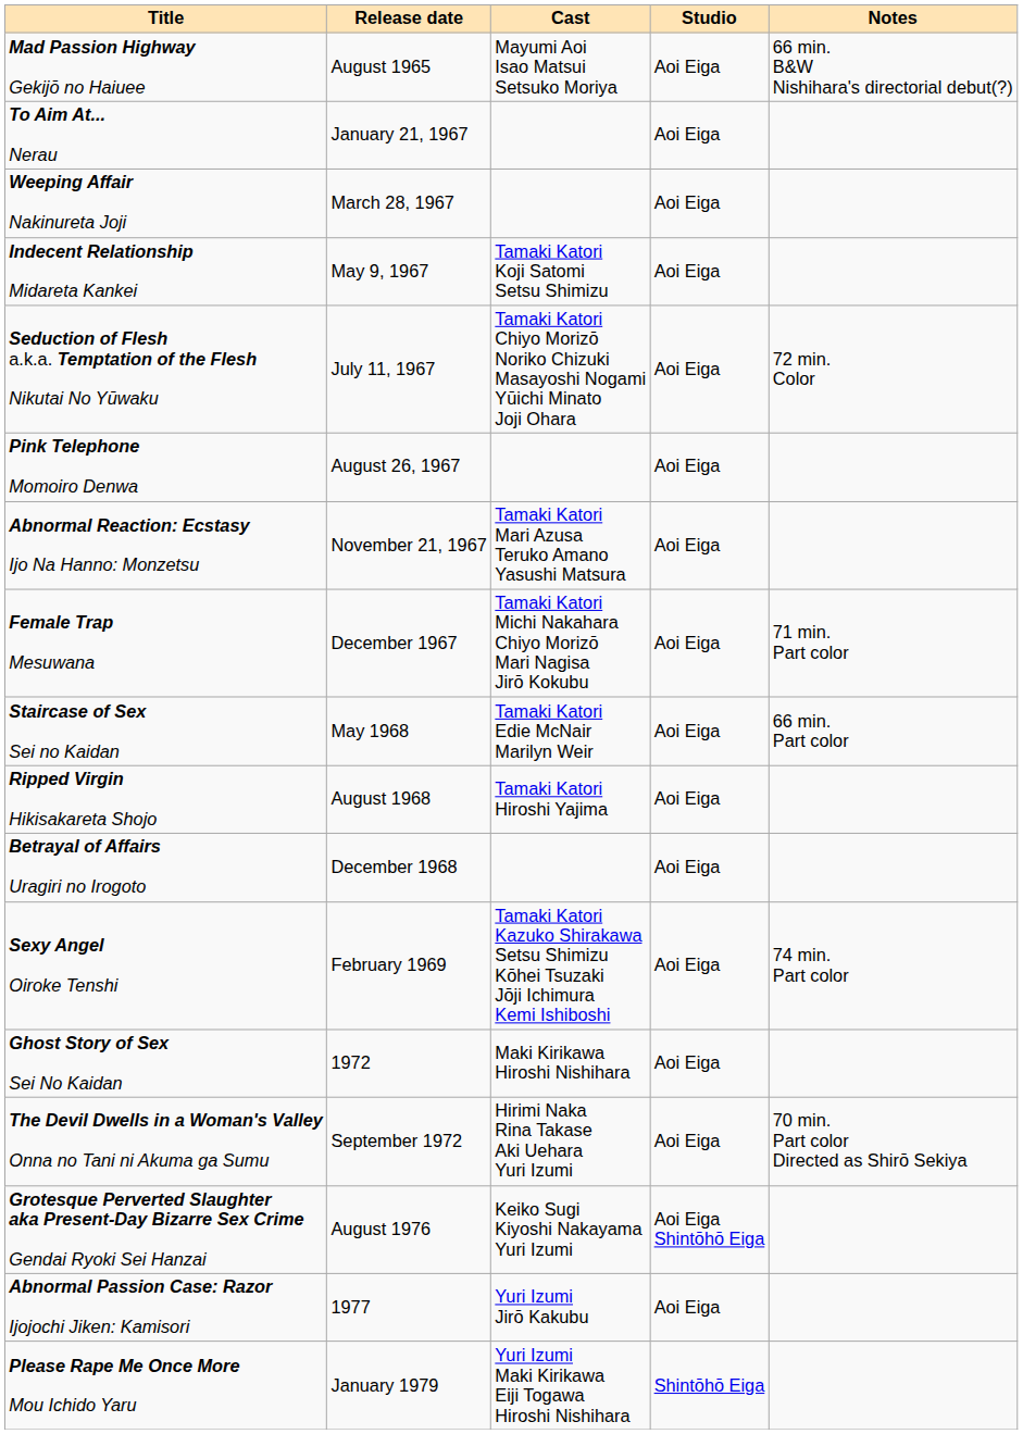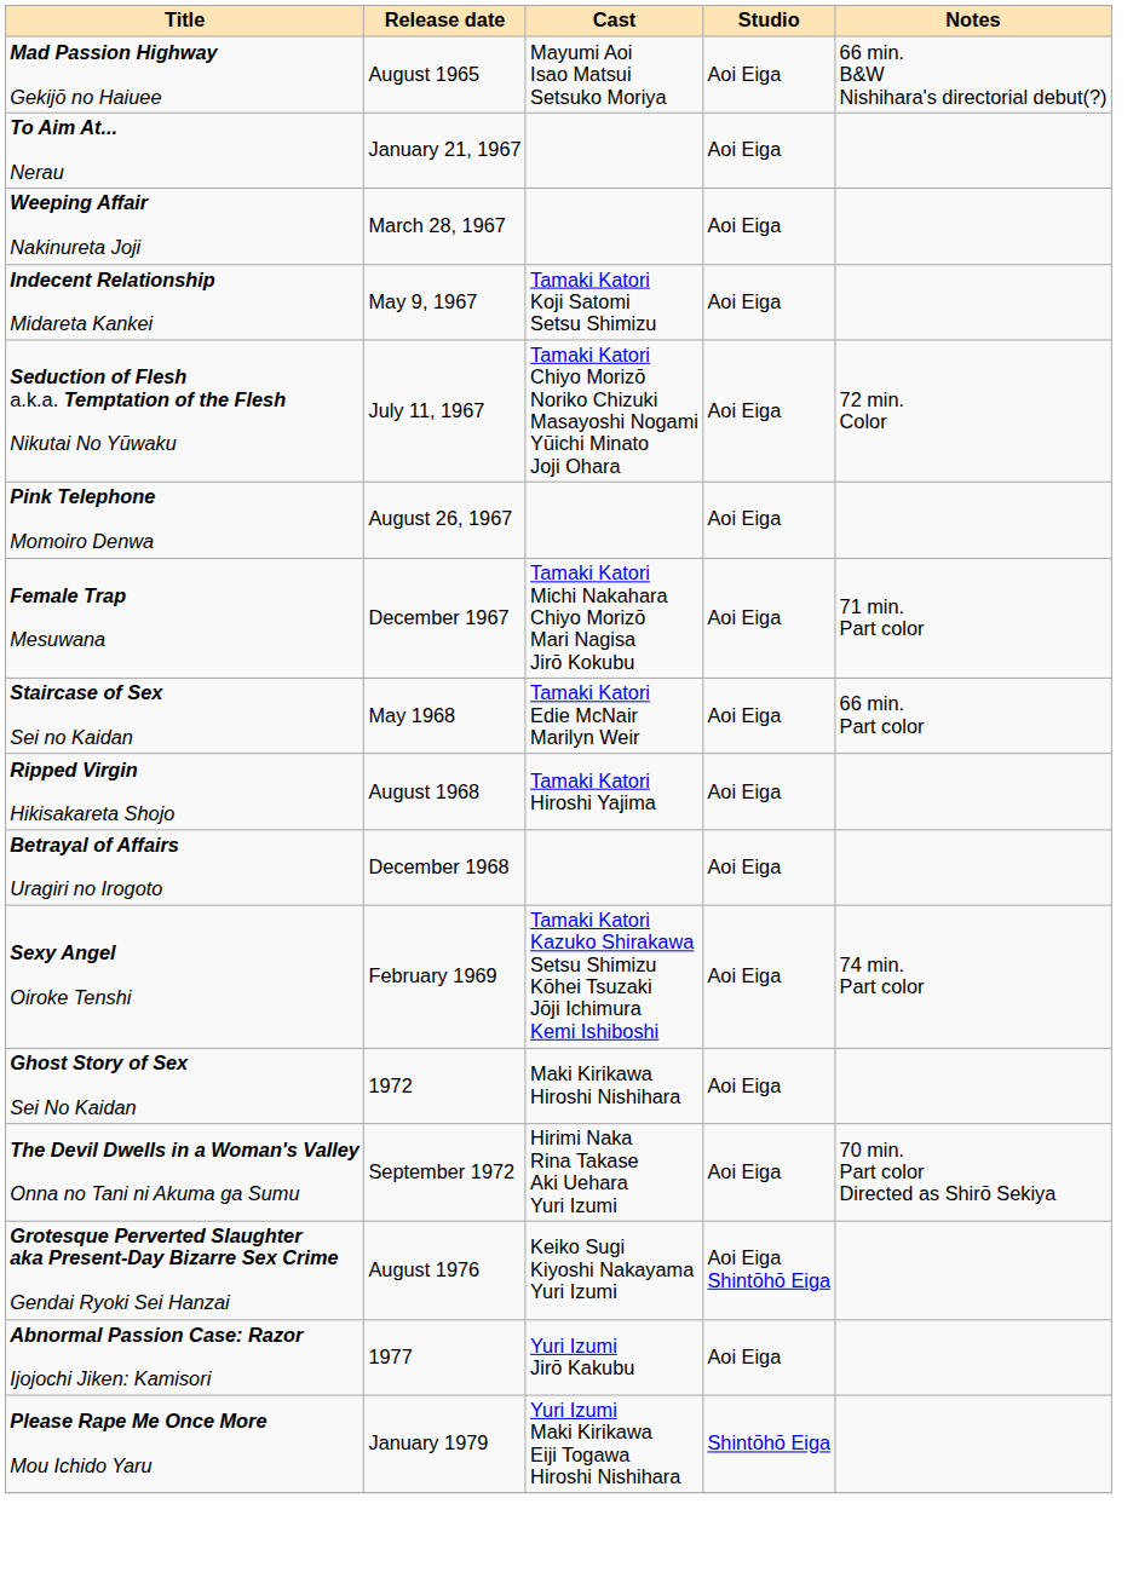 <table class="wikitable sortable">
 <tr>
 <th style="background:#FFE4B5;">Title</th>
 <th style="background:#FFE4B5;">Release date</th>
 <th style="background:#FFE4B5;">Cast</th>
 <th style="background:#FFE4B5;">Studio</th>
 <th style="background:#FFE4B5;">Notes</th>
 </tr>
 <tr>
 <td><strong><em>Mad Passion Highway</em></strong><br><br><em>Gekijō no Haiuee</em></td>
 <td>August 1965</td>
 <td>Mayumi Aoi<br>Isao Matsui<br>Setsuko Moriya</td>
 <td>Aoi Eiga</td>
 <td>66 min.<br>B&W<br>Nishihara's directorial debut(?)</td>
 </tr>
 <tr>
 <td><strong><em>To Aim At...</em></strong><br><br><em>Nerau</em></td>
 <td>January 21, 1967</td>
 <td></td>
 <td>Aoi Eiga</td>
 <td></td>
 </tr>
 <tr>
 <td><strong><em>Weeping Affair</em></strong><br><br><em>Nakinureta Joji</em></td>
 <td>March 28, 1967</td>
 <td></td>
 <td>Aoi Eiga</td>
 <td></td>
 </tr>
 <tr>
 <td><strong><em>Indecent Relationship</em></strong><br><br><em>Midareta Kankei</em></td>
 <td>May 9, 1967</td>
 <td><a href='#'>Tamaki Katori</a><br>Koji Satomi<br>Setsu Shimizu</td>
 <td>Aoi Eiga</td>
 <td></td>
 </tr>
 <tr>
 <td><strong><em>Seduction of Flesh</em></strong><br>a.k.a. <strong><em>Temptation of the Flesh</em></strong><br><br><em>Nikutai No Yūwaku</em></td>
 <td>July 11, 1967</td>
 <td><a href='#'>Tamaki Katori</a><br>Chiyo Morizō<br>Noriko Chizuki<br>Masayoshi Nogami<br>Yūichi Minato<br>Joji Ohara</td>
 <td>Aoi Eiga</td>
 <td>72 min.<br>Color</td>
 </tr>
 <tr>
 <td><strong><em>Pink Telephone</em></strong><br><br><em>Momoiro Denwa</em></td>
 <td>August 26, 1967</td>
 <td></td>
-<td>Aoi Eiga</td>
-<td></td>
-</tr>
-<tr>
-<td><strong><em>Abnormal Reaction: Ecstasy</em></strong><br><br><em>Ijo Na Hanno: Monzetsu</em></td>
-<td>November 21, 1967</td>
-<td><a href='#'>Tamaki Katori</a><br>Mari Azusa<br>Teruko Amano<br>Yasushi Matsura</td>
 <td>Aoi Eiga</td>
 <td></td>
 </tr>
 <tr>
 <td><strong><em>Female Trap</em></strong><br><br><em>Mesuwana</em></td>
 <td>December 1967</td>
 <td><a href='#'>Tamaki Katori</a><br>Michi Nakahara<br>Chiyo Morizō<br>Mari Nagisa<br>Jirō Kokubu</td>
 <td>Aoi Eiga</td>
 <td>71 min.<br>Part color</td>
 </tr>
 <tr>
 <td><strong><em>Staircase of Sex</em></strong><br><br><em>Sei no Kaidan</em></td>
 <td>May 1968</td>
 <td><a href='#'>Tamaki Katori</a><br>Edie McNair<br>Marilyn Weir</td>
 <td>Aoi Eiga</td>
 <td>66 min.<br>Part color</td>
 </tr>
 <tr>
 <td><strong><em>Ripped Virgin</em></strong><br><br><em>Hikisakareta Shojo</em></td>
 <td>August 1968</td>
 <td><a href='#'>Tamaki Katori</a><br>Hiroshi Yajima</td>
 <td>Aoi Eiga</td>
 <td></td>
 </tr>
 <tr>
 <td><strong><em>Betrayal of Affairs</em></strong><br><br><em>Uragiri no Irogoto</em></td>
 <td>December 1968</td>
 <td></td>
 <td>Aoi Eiga</td>
 <td></td>
 </tr>
 <tr>
 <td><strong><em>Sexy Angel</em></strong><br><br><em>Oiroke Tenshi</em></td>
 <td>February 1969</td>
 <td><a href='#'>Tamaki Katori</a><br><a href='#'>Kazuko Shirakawa</a><br>Setsu Shimizu<br>Kōhei Tsuzaki<br>Jōji Ichimura<br><a href='#'>Kemi Ishiboshi</a></td>
 <td>Aoi Eiga</td>
 <td>74 min.<br>Part color</td>
 </tr>
 <tr>
 <td><strong><em>Ghost Story of Sex</em></strong><br><br><em>Sei No Kaidan</em></td>
 <td>1972</td>
 <td>Maki Kirikawa<br>Hiroshi Nishihara</td>
 <td>Aoi Eiga</td>
 <td></td>
 </tr>
 <tr>
 <td><strong><em>The Devil Dwells in a Woman's Valley</em></strong><br><br><em>Onna no Tani ni Akuma ga Sumu</em></td>
 <td>September 1972</td>
 <td>Hirimi Naka<br>Rina Takase<br>Aki Uehara<br>Yuri Izumi<br></td>
 <td>Aoi Eiga</td>
 <td>70 min.<br>Part color<br>Directed as Shirō Sekiya</td>
 </tr>
 <tr>
 <td><strong><em>Grotesque Perverted Slaughter<em> <br>aka </em>Present-Day Bizarre Sex Crime</em></strong><br><br><em>Gendai Ryoki Sei Hanzai</em></td>
 <td>August 1976</td>
 <td>Keiko Sugi<br>Kiyoshi Nakayama<br>Yuri Izumi</td>
 <td>Aoi Eiga<br><a href='#'>Shintōhō Eiga</a></td>
 <td></td>
 </tr>
 <tr>
 <td><strong><em>Abnormal Passion Case: Razor</em></strong><br><br><em>Ijojochi Jiken: Kamisori</em></td>
 <td>1977</td>
 <td><a href='#'>Yuri Izumi</a><br>Jirō Kakubu</td>
 <td>Aoi Eiga</td>
 <td></td>
 </tr>
 <tr>
 <td><strong><em>Please Rape Me Once More</em></strong><br><br><em>Mou Ichido Yaru</em></td>
 <td>January 1979</td>
 <td><a href='#'>Yuri Izumi</a><br>Maki Kirikawa<br>Eiji Togawa<br>Hiroshi Nishihara</td>
 <td><a href='#'>Shintōhō Eiga</a></td>
 <td></td>
 </tr>
 <tr>
 </tr>
 </table>
